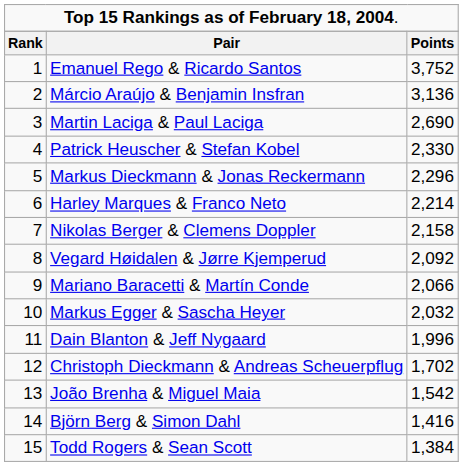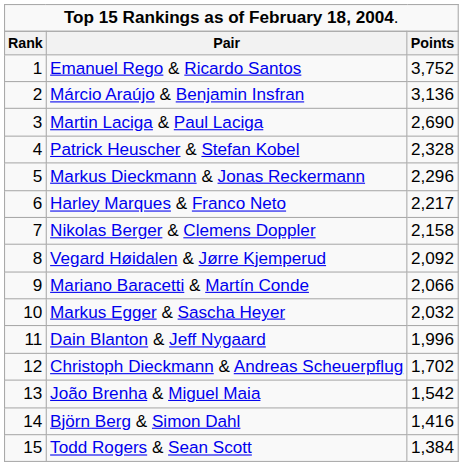 <table class="wikitable">
 <tr>
 <td colspan=4 align="center"><strong>Top 15 Rankings as of February 18, 2004</strong>.</td>
 </tr>
 <tr>
 </tr>
 <tr style="font-size:10pt;font-weight:bold">
 <th>Rank</th>
 <th>Pair</th>
 <th>Points</th>
 </tr>
 <tr>
 <td align=right>1</td>
 <td> <a href='#'>Emanuel Rego</a> & <a href='#'>Ricardo Santos</a></td>
 <td align=center>3,752</td>
 </tr>
 <tr>
 <td align=right>2</td>
 <td> <a href='#'>Márcio Araújo</a> & <a href='#'>Benjamin Insfran</a></td>
 <td align=center>3,136</td>
 </tr>
 <tr>
 <td align=right>3</td>
 <td> <a href='#'>Martin Laciga</a> & <a href='#'>Paul Laciga</a></td>
 <td align=center>2,690</td>
 </tr>
 <tr>
 <td align=right>4</td>
 <td> <a href='#'>Patrick Heuscher</a> & <a href='#'>Stefan Kobel</a></td>
-<td align=center>2,330</td>
+<td align=center>2,328</td>
 </tr>
 <tr>
 <td align=right>5</td>
 <td> <a href='#'>Markus Dieckmann</a> & <a href='#'>Jonas Reckermann</a></td>
 <td align=center>2,296</td>
 </tr>
 <tr>
 <td align=right>6</td>
 <td> <a href='#'>Harley Marques</a> & <a href='#'>Franco Neto</a></td>
-<td align=center>2,214</td>
+<td align=center>2,217</td>
 </tr>
 <tr>
 <td align=right>7</td>
 <td> <a href='#'>Nikolas Berger</a> & <a href='#'>Clemens Doppler</a></td>
 <td align=center>2,158</td>
 </tr>
 <tr>
 <td align=right>8</td>
 <td> <a href='#'>Vegard Høidalen</a> & <a href='#'>Jørre Kjemperud</a></td>
 <td align=center>2,092</td>
 </tr>
 <tr>
 <td align=right>9</td>
 <td> <a href='#'>Mariano Baracetti</a> & <a href='#'>Martín Conde</a></td>
 <td align=center>2,066</td>
 </tr>
 <tr>
 <td align=right>10</td>
 <td> <a href='#'>Markus Egger</a> & <a href='#'>Sascha Heyer</a></td>
 <td align=center>2,032</td>
 </tr>
 <tr>
 <td align=right>11</td>
 <td> <a href='#'>Dain Blanton</a> & <a href='#'>Jeff Nygaard</a></td>
 <td align=center>1,996</td>
 </tr>
 <tr>
 <td align=right>12</td>
 <td> <a href='#'>Christoph Dieckmann</a> & <a href='#'>Andreas Scheuerpflug</a></td>
 <td align=center>1,702</td>
 </tr>
 <tr>
 <td align=right>13</td>
 <td> <a href='#'>João Brenha</a> & <a href='#'>Miguel Maia</a></td>
 <td align=center>1,542</td>
 </tr>
 <tr>
 <td align=right>14</td>
 <td> <a href='#'>Björn Berg</a> & <a href='#'>Simon Dahl</a></td>
 <td align=center>1,416</td>
 </tr>
 <tr>
 <td align=right>15</td>
 <td> <a href='#'>Todd Rogers</a> & <a href='#'>Sean Scott</a></td>
 <td align=center>1,384</td>
 </tr>
 </table>
